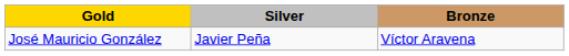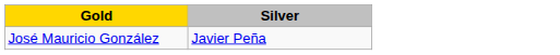 <table class="wikitable" style="text-align:left">
 <tr align="center">
 <td width=200 bgcolor=gold><strong>Gold</strong></td>
 <td width=200 bgcolor=silver><strong>Silver</strong></td>
-<td width=200 bgcolor=CC9966><strong>Bronze</strong></td>
 </tr>
 <tr>
 <td><a href='#'>José Mauricio González</a><br><em></em></td>
 <td><a href='#'>Javier Peña</a><br><em></em></td>
-<td><a href='#'>Víctor Aravena</a><br><em></em></td>
 </tr>
 </table>
